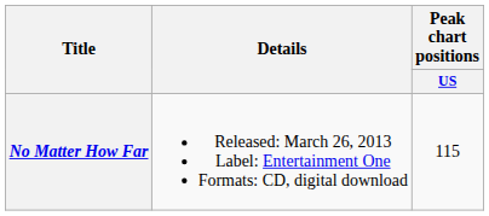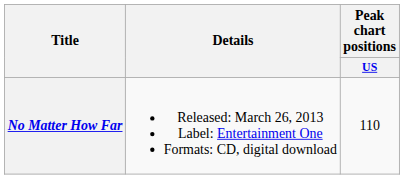 <table class="wikitable plainrowheaders" style="text-align:center;">
 <tr>
 <th scope="col" rowspan="2">Title</th>
 <th scope="col" rowspan="2">Details</th>
 <th scope="col" colspan="1">Peak chart positions</th>
 </tr>
 <tr>
 <th scope="col" style="width:3em;font-size:85%;"><a href='#'>US</a></th>
 </tr>
 <tr>
 <th scope="row"><em><a href='#'>No Matter How Far</a></em></th>
 <td><br><ul><li>Released: March 26, 2013</li><li>Label: <a href='#'>Entertainment One</a></li><li>Formats: CD, digital download</li></ul></td>
-<td>115</td>
+<td>110</td>
 </tr>
 </table>
